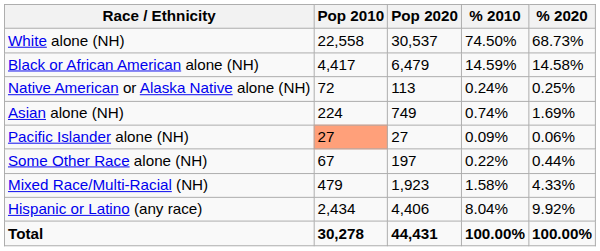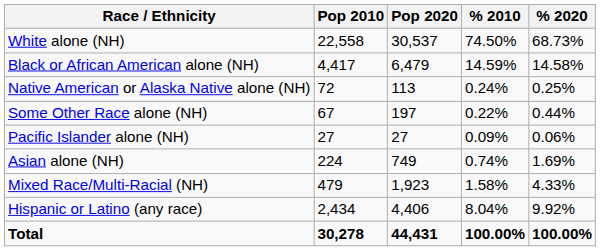 <table class="wikitable">
 <tr>
 <th>Race / Ethnicity</th>
 <th>Pop 2010</th>
 <th>Pop 2020</th>
 <th>% 2010</th>
 <th>% 2020</th>
 </tr>
 <tr>
 <td><a href='#'>White</a> alone (NH)</td>
 <td>22,558</td>
 <td>30,537</td>
 <td>74.50%</td>
 <td>68.73%</td>
 </tr>
 <tr>
 <td><a href='#'>Black or African American</a> alone (NH)</td>
 <td>4,417</td>
 <td>6,479</td>
 <td>14.59%</td>
 <td>14.58%</td>
 </tr>
 <tr>
 <td><a href='#'>Native American</a> or <a href='#'>Alaska Native</a> alone (NH)</td>
 <td>72</td>
 <td>113</td>
 <td>0.24%</td>
 <td>0.25%</td>
 </tr>
 <tr>
+<td><a href='#'>Some Other Race</a> alone (NH)</td>
+<td>67</td>
+<td>197</td>
+<td>0.22%</td>
+<td>0.44%</td>
+</tr>
+<tr>
+<td><a href='#'>Pacific Islander</a> alone (NH)</td>
+<td>27</td>
+<td>27</td>
+<td>0.09%</td>
+<td>0.06%</td>
+</tr>
+<tr>
 <td><a href='#'>Asian</a> alone (NH)</td>
 <td>224</td>
 <td>749</td>
 <td>0.74%</td>
 <td>1.69%</td>
-</tr>
-<tr>
-<td><a href='#'>Pacific Islander</a> alone (NH)</td>
-<td style="background: lightsalmon;">27</td>
-<td>27</td>
-<td>0.09%</td>
-<td>0.06%</td>
-</tr>
-<tr>
-<td><a href='#'>Some Other Race</a> alone (NH)</td>
-<td>67</td>
-<td>197</td>
-<td>0.22%</td>
-<td>0.44%</td>
 </tr>
 <tr>
 <td><a href='#'>Mixed Race/Multi-Racial</a> (NH)</td>
 <td>479</td>
 <td>1,923</td>
 <td>1.58%</td>
 <td>4.33%</td>
 </tr>
 <tr>
 <td><a href='#'>Hispanic or Latino</a> (any race)</td>
 <td>2,434</td>
 <td>4,406</td>
 <td>8.04%</td>
 <td>9.92%</td>
 </tr>
 <tr>
 <td><strong>Total</strong></td>
 <td><strong>30,278</strong></td>
 <td><strong>44,431</strong></td>
 <td><strong>100.00%</strong></td>
 <td><strong>100.00%</strong></td>
 </tr>
 </table>
